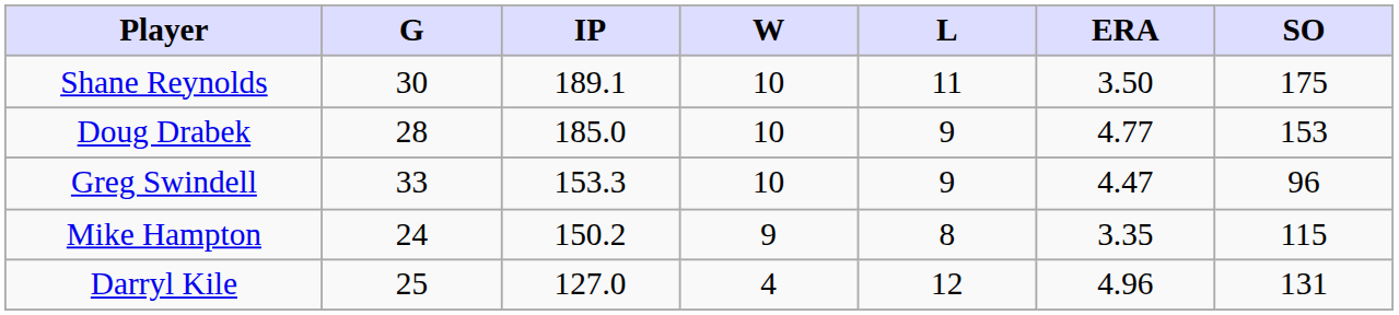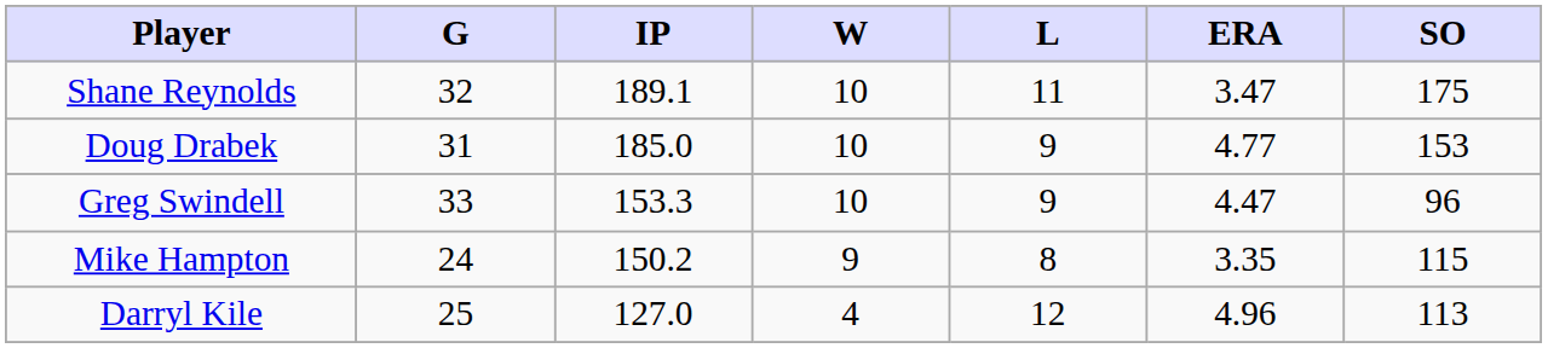 <table class="wikitable sortable">
 <tr>
 <th style="background:#ddf; width:16%;">Player</th>
 <th style="background:#ddf; width:9%;">G</th>
 <th style="background:#ddf; width:9%;">IP</th>
 <th style="background:#ddf; width:9%;">W</th>
 <th style="background:#ddf; width:9%;">L</th>
 <th style="background:#ddf; width:9%;">ERA</th>
 <th style="background:#ddf; width:9%;">SO</th>
 </tr>
 <tr align=center>
 <td><a href='#'>Shane Reynolds</a></td>
-<td>30</td>
+<td>32</td>
 <td>189.1</td>
 <td>10</td>
 <td>11</td>
-<td>3.50</td>
+<td>3.47</td>
 <td>175</td>
 </tr>
 <tr align=center>
 <td><a href='#'>Doug Drabek</a></td>
-<td>28</td>
+<td>31</td>
 <td>185.0</td>
 <td>10</td>
 <td>9</td>
 <td>4.77</td>
 <td>153</td>
 </tr>
 <tr align=center>
 <td><a href='#'>Greg Swindell</a></td>
 <td>33</td>
 <td>153.3</td>
 <td>10</td>
 <td>9</td>
 <td>4.47</td>
 <td>96</td>
 </tr>
 <tr align=center>
 <td><a href='#'>Mike Hampton</a></td>
 <td>24</td>
 <td>150.2</td>
 <td>9</td>
 <td>8</td>
 <td>3.35</td>
 <td>115</td>
 </tr>
 <tr align=center>
 <td><a href='#'>Darryl Kile</a></td>
 <td>25</td>
 <td>127.0</td>
 <td>4</td>
 <td>12</td>
 <td>4.96</td>
-<td>131</td>
+<td>113</td>
 </tr>
 </table>
